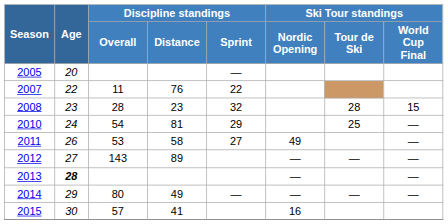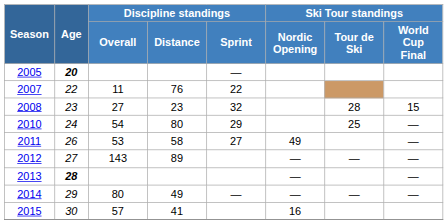 <table class="wikitable" style="font-size:95%; text-align:center; border:grey solid 1px; border-collapse:collapse; background:#ffffff;">
 <tr>
 <th style="background-color:#369; color:white; width:60px;" rowspan="2"> Season </th>
 <th style="background-color:#369; color:white; width:40px;" rowspan="2"> Age </th>
 <th style="background-color:#4180be; color:white;" colspan="3">Discipline standings</th>
 <th style="background-color:#4180be; color:white;" colspan="3">Ski Tour standings</th>
 </tr>
 <tr>
 <th style="background-color:#4180be; color:white; width:75px;">Overall</th>
 <th style="background-color:#4180be; color:white; width:75px;">Distance</th>
 <th style="background-color:#4180be; color:white; width:75px;">Sprint</th>
 <th style="background-color:#4180be; color:white; width:75px;">Nordic<br>Opening</th>
 <th style="background-color:#4180be; color:white; width:75px;">Tour de<br>Ski</th>
 <th style="background-color:#4180be; color:white; width:75px;">World Cup<br>Final</th>
 </tr>
 <tr>
 <td><a href='#'>2005</a></td>
-<td><em>20</em></td>
+<td><strong><em>20</em></strong></td>
 <td></td>
 <td></td>
 <td>—</td>
 <td></td>
 <td></td>
 <td></td>
 </tr>
 <tr>
 <td><a href='#'>2007</a></td>
 <td><em>22</em></td>
 <td>11</td>
 <td>76</td>
 <td>22</td>
 <td></td>
 <td style="background:#c96;"></td>
 <td></td>
 </tr>
 <tr>
 <td><a href='#'>2008</a></td>
 <td><em>23</em></td>
-<td>28</td>
+<td>27</td>
 <td>23</td>
 <td>32</td>
 <td></td>
 <td>28</td>
 <td>15</td>
 </tr>
 <tr>
 <td><a href='#'>2010</a></td>
 <td><em>24</em></td>
 <td>54</td>
-<td>81</td>
+<td>80</td>
 <td>29</td>
 <td></td>
 <td>25</td>
 <td>—</td>
 </tr>
 <tr>
 <td><a href='#'>2011</a></td>
 <td><em>26</em></td>
 <td>53</td>
 <td>58</td>
 <td>27</td>
 <td>49</td>
 <td></td>
 <td>—</td>
 </tr>
 <tr>
 <td><a href='#'>2012</a></td>
 <td><em>27</em></td>
 <td>143</td>
 <td>89</td>
 <td></td>
 <td>—</td>
 <td>—</td>
 <td>—</td>
 </tr>
 <tr>
 <td><a href='#'>2013</a></td>
 <td><strong><em>28</em></strong></td>
 <td></td>
 <td></td>
 <td></td>
 <td>—</td>
 <td></td>
 <td>—</td>
 </tr>
 <tr>
 <td><a href='#'>2014</a></td>
 <td><em>29</em></td>
 <td>80</td>
 <td>49</td>
 <td>—</td>
 <td>—</td>
 <td>—</td>
 <td>—</td>
 </tr>
 <tr>
 <td><a href='#'>2015</a></td>
 <td><em>30</em></td>
 <td>57</td>
 <td>41</td>
 <td></td>
 <td>16</td>
 <td></td>
 <td></td>
 </tr>
 <tr>
 </tr>
 </table>
